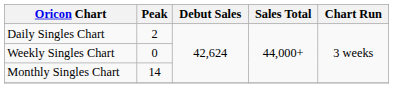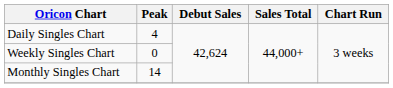 <table class="wikitable" style="width:500px;">
 <tr>
 <th style="text-align:center;"><a href='#'>Oricon</a> Chart</th>
 <th style="text-align:center;">Peak</th>
 <th style="text-align:center;">Debut Sales</th>
 <th style="text-align:center;">Sales Total</th>
 <th style="text-align:center;">Chart Run</th>
 </tr>
 <tr>
 <td align="left">Daily Singles Chart</td>
-<td style="text-align:center;">2</td>
+<td style="text-align:center;">4</td>
 <td style="text-align:center;" rowspan="3">42,624</td>
 <td style="text-align:center;" rowspan="3">44,000+</td>
 <td style="text-align:center;" rowspan="3">3 weeks</td>
 </tr>
 <tr>
 <td align="left">Weekly Singles Chart</td>
 <td style="text-align:center;">0</td>
 </tr>
 <tr>
 <td align="left">Monthly Singles Chart</td>
 <td style="text-align:center;">14</td>
 </tr>
 <tr>
 </tr>
 </table>
